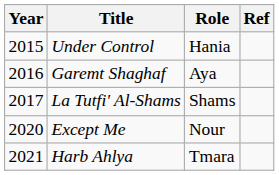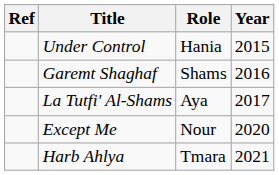 <table class="wikitable">
 <tr>
-<th>Year</th>
+<th>Ref</th>
 <th>Title</th>
 <th>Role</th>
-<th>Ref</th>
+<th>Year</th>
 </tr>
 <tr>
-<td>2015</td>
+<td></td>
 <td><em>Under Control</em></td>
 <td>Hania</td>
-<td></td>
+<td>2015</td>
 </tr>
 <tr>
+<td></td>
+<td><em>Garemt Shaghaf</em></td>
+<td>Shams</td>
 <td>2016</td>
-<td><em>Garemt Shaghaf</em></td>
-<td>Aya</td>
-<td></td>
 </tr>
 <tr>
+<td></td>
+<td><em>La Tutfi' Al-Shams</em></td>
+<td>Aya</td>
 <td>2017</td>
-<td><em>La Tutfi' Al-Shams</em></td>
-<td>Shams</td>
-<td></td>
 </tr>
 <tr>
-<td>2020</td>
+<td></td>
 <td><em>Except Me</em></td>
 <td>Nour</td>
-<td></td>
+<td>2020</td>
 </tr>
 <tr>
-<td>2021</td>
+<td></td>
 <td><em>Harb Ahlya</em></td>
 <td>Tmara</td>
-<td></td>
+<td>2021</td>
 </tr>
 </table>
